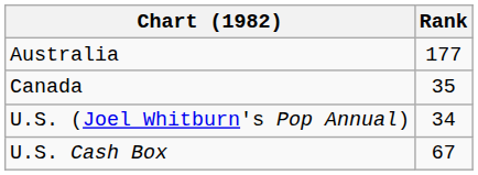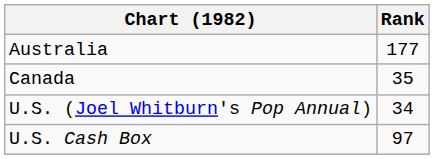 <table class="wikitable sortable">
 <tr>
 <th align="left">Chart (1982)</th>
 <th style="text-align:center;">Rank</th>
 </tr>
 <tr>
 <td>Australia</td>
 <td style="text-align:center;">177</td>
 </tr>
 <tr>
 <td>Canada </td>
 <td style="text-align:center;">35</td>
 </tr>
 <tr>
 <td>U.S. (<a href='#'>Joel Whitburn</a>'s <em>Pop Annual</em>)</td>
 <td style="text-align:center;">34</td>
 </tr>
 <tr>
 <td>U.S. <em>Cash Box</em> </td>
-<td style="text-align:center;">67</td>
+<td style="text-align:center;">97</td>
 </tr>
 </table>
